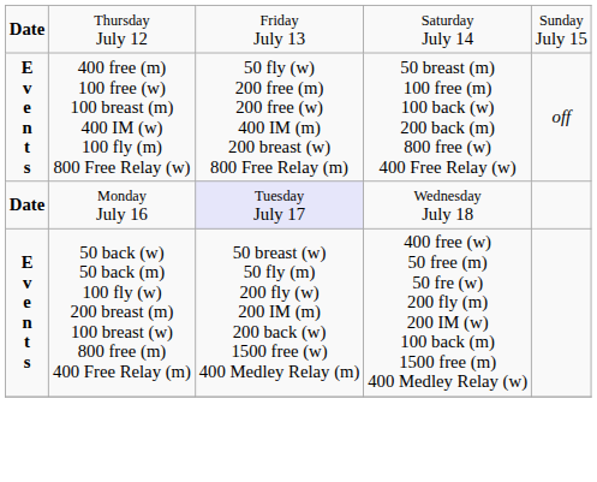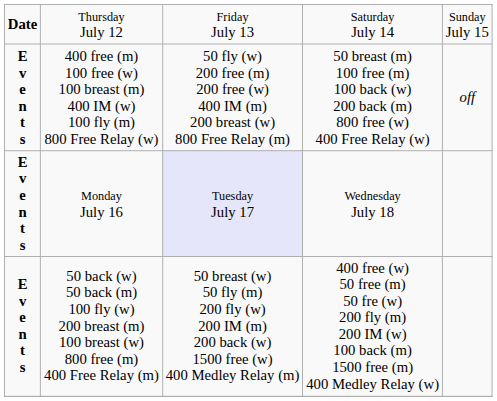 <table class=wikitable style="text-align:center">
 <tr>
 <td><strong>Date</strong></td>
 <td><small>Thursday</small><br> July 12</td>
 <td><small>Friday</small><br> July 13</td>
 <td><small>Saturday</small><br> July 14</td>
 <td><small>Sunday</small><br> July 15</td>
 </tr>
 <tr>
 <td><strong>E<br>v<br>e<br>n<br>t<br>s</strong></td>
 <td>400 free (m) <br> 100 free (w) <br> 100 breast (m) <br> 400 IM (w) <br> 100 fly (m) <br> 800 Free Relay (w)</td>
 <td>50 fly (w) <br> 200 free (m) <br> 200 free (w) <br> 400 IM (m) <br> 200 breast (w) <br> 800 Free Relay (m)</td>
 <td>50 breast (m) <br> 100 free (m) <br> 100 back (w) <br> 200 back (m) <br> 800 free (w) <br> 400 Free Relay (w)</td>
 <td><em>off</em></td>
 </tr>
 <tr>
-<td><strong>Date</strong></td>
+<td><strong>E<br>v<br>e<br>n<br>t<br>s</strong></td>
 <td><small>Monday</small><br> July 16</td>
 <td style="background: lavender;"><small>Tuesday</small><br> July 17</td>
 <td><small>Wednesday</small><br> July 18</td>
 <td></td>
 </tr>
 <tr>
 <td><strong>E<br>v<br>e<br>n<br>t<br>s</strong></td>
 <td>50 back (w) <br> 50 back (m) <br> 100 fly (w) <br> 200 breast (m) <br> 100 breast (w) <br> 800 free (m) <br> 400 Free Relay (m)</td>
 <td>50 breast (w) <br> 50 fly (m) <br> 200 fly (w) <br> 200 IM (m) <br> 200 back (w) <br> 1500 free (w) <br> 400 Medley Relay (m)</td>
 <td>400 free (w) <br> 50 free (m) <br> 50 fre (w) <br> 200 fly (m) <br> 200 IM (w) <br> 100 back (m) <br> 1500 free (m) <br> 400 Medley Relay (w)</td>
 <td></td>
 </tr>
 <tr>
 </tr>
 </table>
